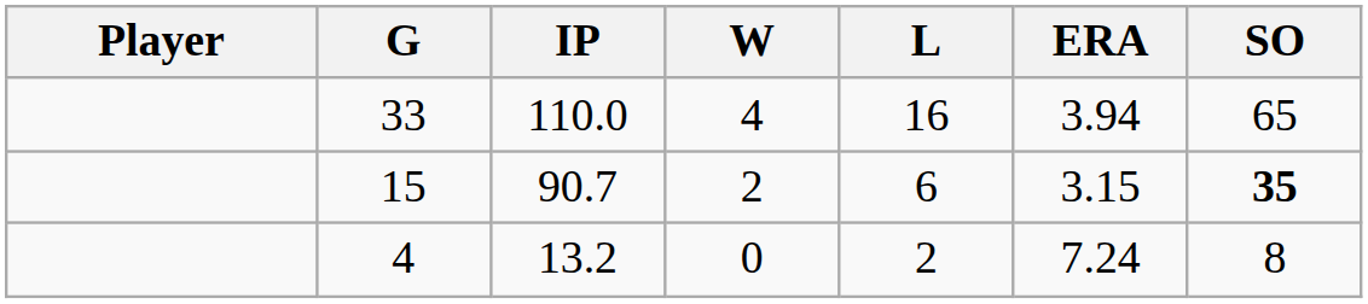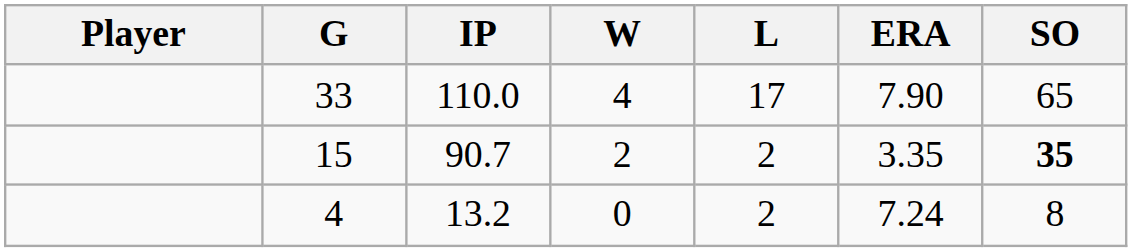 <table class="wikitable sortable">
 <tr>
 <th bgcolor="#DDDDFF" width="16%">Player</th>
 <th bgcolor="#DDDDFF" width="9%">G</th>
 <th bgcolor="#DDDDFF" width="9%">IP</th>
 <th bgcolor="#DDDDFF" width="9%">W</th>
 <th bgcolor="#DDDDFF" width="9%">L</th>
 <th bgcolor="#DDDDFF" width="9%">ERA</th>
 <th bgcolor="#DDDDFF" width="9%">SO</th>
 </tr>
 <tr align="center">
 <td></td>
 <td>33</td>
 <td>110.0</td>
 <td>4</td>
-<td>16</td>
-<td>3.94</td>
+<td>17</td>
+<td>7.90</td>
 <td>65</td>
 </tr>
 <tr align="center">
 <td></td>
 <td>15</td>
 <td>90.7</td>
 <td>2</td>
-<td>6</td>
-<td>3.15</td>
+<td>2</td>
+<td>3.35</td>
 <td><strong>35</strong></td>
 </tr>
 <tr align="center">
 <td></td>
 <td>4</td>
 <td>13.2</td>
 <td>0</td>
 <td>2</td>
 <td>7.24</td>
 <td>8</td>
 </tr>
 </table>
